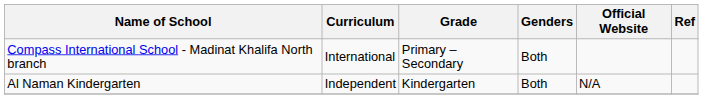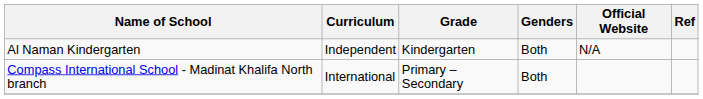 <table class="wikitable">
 <tr>
 <th>Name of School</th>
 <th>Curriculum</th>
 <th>Grade</th>
 <th>Genders</th>
 <th>Official Website</th>
 <th>Ref</th>
 </tr>
 <tr>
+<td>Al Naman Kindergarten</td>
+<td>Independent</td>
+<td>Kindergarten</td>
+<td>Both</td>
+<td>N/A</td>
+<td></td>
+</tr>
+<tr>
 <td><a href='#'>Compass International School</a> - Madinat Khalifa North branch</td>
 <td>International</td>
 <td>Primary – Secondary</td>
 <td>Both</td>
 <td></td>
 <td></td>
 </tr>
 <tr>
-<td>Al Naman Kindergarten</td>
-<td>Independent</td>
-<td>Kindergarten</td>
-<td>Both</td>
-<td>N/A</td>
-<td></td>
-</tr>
-<tr>
 </tr>
 </table>
